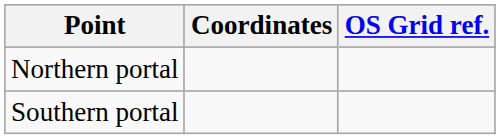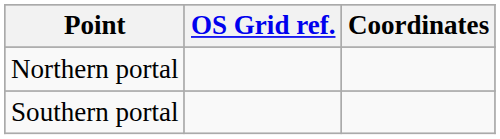 <table class="wikitable">
 <tr>
 <th>Point</th>
+<th><a href='#'>OS Grid ref.</a></th>
 <th>Coordinates</th>
-<th><a href='#'>OS Grid ref.</a></th>
 </tr>
 <tr>
 <td>Northern portal</td>
 <td></td>
 <td></td>
 </tr>
 <tr>
 <td>Southern portal</td>
 <td></td>
 <td></td>
 </tr>
 </table>
